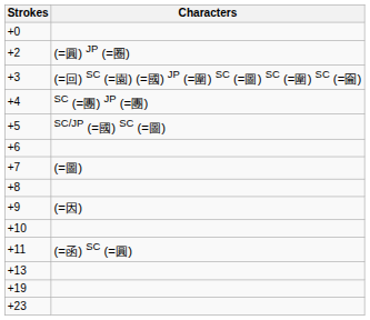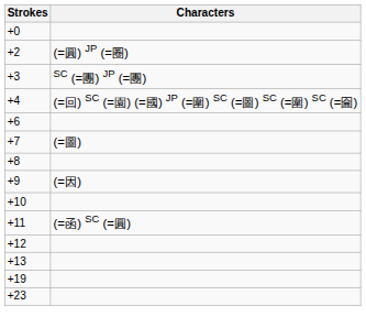 <table class="wikitable">
 <tr>
 <th>Strokes</th>
 <th>Characters</th>
 </tr>
 <tr --->
 <td>+0</td>
 <td style="font-size: large;"> </td>
 </tr>
 <tr --->
 <td>+2</td>
 <td style="font-size: large;">   (=圓) <sup>JP</sup> (=圈) </td>
 </tr>
 <tr --->
 <td>+3</td>
-<td style="font-size: large;">         (=回) <sup>SC</sup> (=園)   (=國)   <sup>JP</sup> (=圍) <sup>SC</sup> (=圖) <sup>SC</sup> (=圍) <sup>SC</sup> (=圇)   </td>
+<td style="font-size: large;">     <sup>SC</sup> (=團) <sup>JP</sup> (=團)</td>
 </tr>
 <tr --->
 <td>+4</td>
-<td style="font-size: large;">     <sup>SC</sup> (=團) <sup>JP</sup> (=團)</td>
-</tr>
-<tr --->
-<td>+5</td>
-<td style="font-size: large;">    <sup>SC/JP</sup> (=國) <sup>SC</sup> (=圖)</td>
+<td style="font-size: large;">         (=回) <sup>SC</sup> (=園)   (=國)   <sup>JP</sup> (=圍) <sup>SC</sup> (=圖) <sup>SC</sup> (=圍) <sup>SC</sup> (=圇)   </td>
 </tr>
 <tr --->
 <td>+6</td>
 <td style="font-size: large;"> </td>
 </tr>
 <tr --->
 <td>+7</td>
 <td style="font-size: large;">  (=圖)  </td>
 </tr>
 <tr --->
 <td>+8</td>
 <td style="font-size: large;">    </td>
 </tr>
 <tr --->
 <td>+9</td>
 <td style="font-size: large;"> (=因)   </td>
 </tr>
 <tr --->
 <td>+10</td>
 <td style="font-size: large;">    </td>
 </tr>
 <tr --->
 <td>+11</td>
 <td style="font-size: large;">     (=函) <sup>SC</sup> (=圓)</td>
 </tr>
 <tr --->
+<td>+12</td>
+<td style="font-size: large;"></td>
+</tr>
+<tr --->
 <td>+13</td>
 <td style="font-size: large;"> </td>
 </tr>
 <tr --->
 <td>+19</td>
 <td style="font-size: large;"></td>
 </tr>
 <tr --->
 <td>+23</td>
 <td style="font-size: large;"></td>
 </tr>
 </table>
